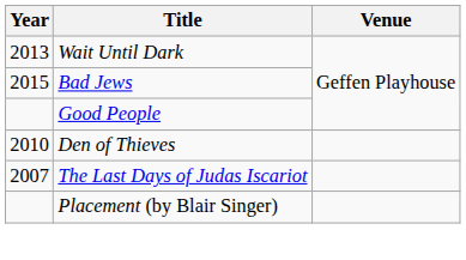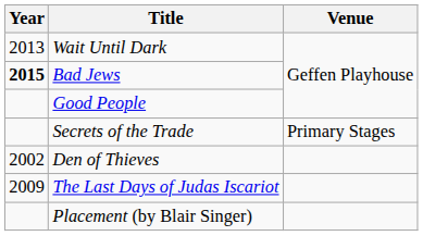 <table class="wikitable plainrowheaders">
 <tr>
 <th>Year</th>
 <th>Title</th>
 <th>Venue</th>
 </tr>
 <tr>
 <td>2013</td>
 <td><em>Wait Until Dark</em></td>
 <td rowspan=3>Geffen Playhouse</td>
 </tr>
 <tr>
-<td>2015</td>
+<td><strong>2015</strong></td>
 <td><em><a href='#'>Bad Jews</a></em></td>
 </tr>
 <tr>
 <td></td>
 <td><em><a href='#'>Good People</a></em></td>
 </tr>
 <tr>
-<td>2010</td>
+<td></td>
+<td><em>Secrets of the Trade</em></td>
+<td>Primary Stages</td>
+</tr>
+<tr>
+<td>2002</td>
 <td><em>Den of Thieves</em></td>
 <td></td>
 </tr>
 <tr>
-<td>2007</td>
+<td>2009</td>
 <td><em><a href='#'>The Last Days of Judas Iscariot</a></em></td>
 <td></td>
 </tr>
 <tr>
 <td></td>
 <td><em>Placement</em> (by Blair Singer)</td>
 <td></td>
 </tr>
 </table>
